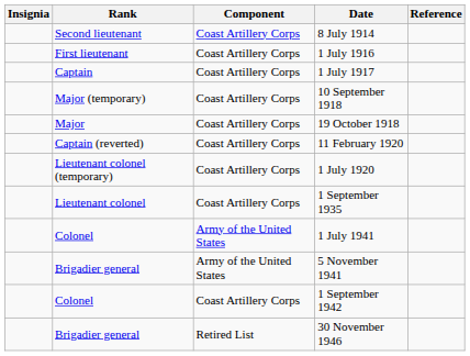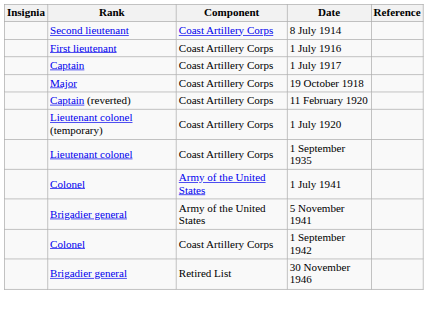 <table class="wikitable">
 <tr>
 <th scope=col>Insignia</th>
 <th scope=col>Rank</th>
 <th scope=col>Component</th>
 <th scope=col>Date</th>
 <th scope=col>Reference</th>
 </tr>
 <tr>
 <td></td>
 <td><a href='#'>Second lieutenant</a></td>
 <td><a href='#'>Coast Artillery Corps</a></td>
 <td>8 July 1914</td>
 <td></td>
 </tr>
 <tr>
 <td></td>
 <td><a href='#'>First lieutenant</a></td>
 <td>Coast Artillery Corps</td>
 <td>1 July 1916</td>
 <td></td>
 </tr>
 <tr>
 <td></td>
 <td><a href='#'>Captain</a></td>
 <td>Coast Artillery Corps</td>
 <td>1 July 1917</td>
-<td></td>
-</tr>
-<tr>
-<td></td>
-<td><a href='#'>Major</a> (temporary)</td>
-<td>Coast Artillery Corps</td>
-<td>10 September 1918</td>
 <td></td>
 </tr>
 <tr>
 <td></td>
 <td><a href='#'>Major</a></td>
 <td>Coast Artillery Corps</td>
 <td>19 October 1918</td>
 <td></td>
 </tr>
 <tr>
 <td></td>
 <td><a href='#'>Captain</a> (reverted)</td>
 <td>Coast Artillery Corps</td>
 <td>11 February 1920</td>
 <td></td>
 </tr>
 <tr>
 <td></td>
 <td><a href='#'>Lieutenant colonel</a> (temporary)</td>
 <td>Coast Artillery Corps</td>
 <td>1 July 1920</td>
 <td></td>
 </tr>
 <tr>
 <td></td>
 <td><a href='#'>Lieutenant colonel</a></td>
 <td>Coast Artillery Corps</td>
 <td>1 September 1935</td>
 <td></td>
 </tr>
 <tr>
 <td></td>
 <td><a href='#'>Colonel</a></td>
 <td><a href='#'>Army of the United States</a></td>
 <td>1 July 1941</td>
 <td></td>
 </tr>
 <tr>
 <td></td>
 <td><a href='#'>Brigadier general</a></td>
 <td>Army of the United States</td>
 <td>5 November 1941</td>
 <td></td>
 </tr>
 <tr>
 <td></td>
 <td><a href='#'>Colonel</a></td>
 <td>Coast Artillery Corps</td>
 <td>1 September 1942</td>
 <td></td>
 </tr>
 <tr>
 <td></td>
 <td><a href='#'>Brigadier general</a></td>
 <td>Retired List</td>
 <td>30 November 1946</td>
 <td></td>
 </tr>
 </table>
